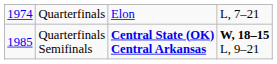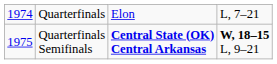 <table class="wikitable">
 <tr>
 <td><a href='#'>1974</a></td>
 <td>Quarterfinals</td>
 <td><a href='#'>Elon</a></td>
 <td>L, 7–21</td>
 </tr>
 <tr>
-<td><a href='#'>1985</a></td>
+<td><a href='#'>1975</a></td>
 <td>Quarterfinals<br>Semifinals</td>
 <td><strong><a href='#'>Central State (OK)</a><br><a href='#'>Central Arkansas</a></strong></td>
 <td><strong>W, 18–15</strong><br>L, 9–21</td>
 </tr>
 </table>
